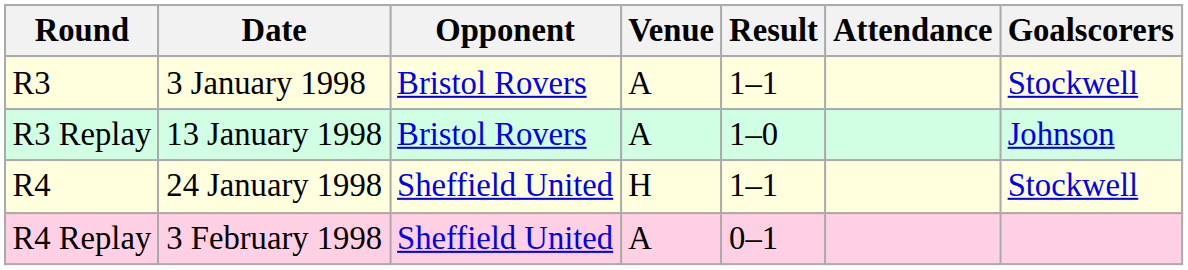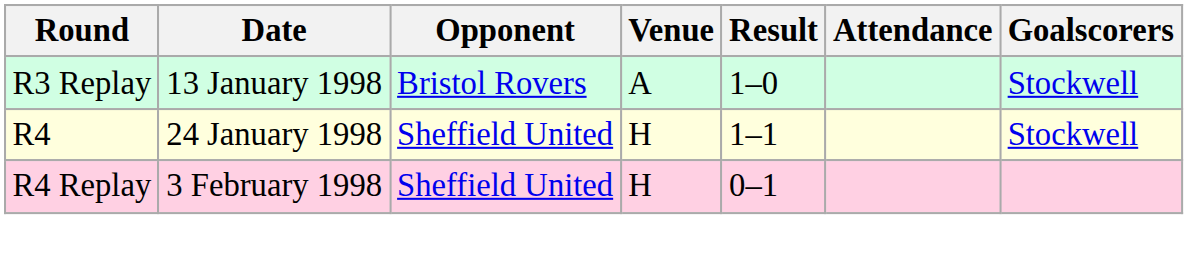 <table class="wikitable">
 <tr>
 <th>Round</th>
 <th>Date</th>
 <th>Opponent</th>
 <th>Venue</th>
 <th>Result</th>
 <th>Attendance</th>
 <th>Goalscorers</th>
 </tr>
-<tr style="background-color: #ffffdd;">
-<td>R3</td>
-<td>3 January 1998</td>
-<td><a href='#'>Bristol Rovers</a></td>
-<td>A</td>
-<td>1–1</td>
-<td></td>
-<td><a href='#'>Stockwell</a></td>
-</tr>
 <tr style="background-color: #d0ffe3;">
 <td>R3 Replay</td>
 <td>13 January 1998</td>
 <td><a href='#'>Bristol Rovers</a></td>
 <td>A</td>
 <td>1–0</td>
 <td></td>
-<td><a href='#'>Johnson</a></td>
+<td><a href='#'>Stockwell</a></td>
 </tr>
 <tr style="background-color: #ffffdd;">
 <td>R4</td>
 <td>24 January 1998</td>
 <td><a href='#'>Sheffield United</a></td>
 <td>H</td>
 <td>1–1</td>
 <td></td>
 <td><a href='#'>Stockwell</a></td>
 </tr>
 <tr style="background-color: #ffd0e3;">
 <td>R4 Replay</td>
 <td>3 February 1998</td>
 <td><a href='#'>Sheffield United</a></td>
-<td>A</td>
+<td>H</td>
 <td>0–1</td>
 <td></td>
 <td></td>
 </tr>
 </table>
